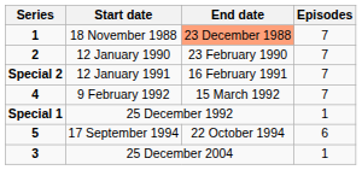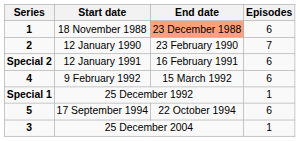 <table class="wikitable" style="text-align:center;">
 <tr>
 <th>Series</th>
 <th>Start date</th>
 <th>End date</th>
 <th>Episodes</th>
 </tr>
 <tr>
 <td><strong>1</strong></td>
 <td>18 November 1988</td>
 <td style="background: lightsalmon;">23 December 1988</td>
-<td>7</td>
+<td>6</td>
 </tr>
 <tr>
 <td><strong>2</strong></td>
 <td>12 January 1990</td>
 <td>23 February 1990</td>
 <td>7</td>
 </tr>
 <tr>
 <td><strong>Special 2</strong></td>
 <td>12 January 1991</td>
 <td>16 February 1991</td>
-<td>7</td>
+<td>6</td>
 </tr>
 <tr>
 <td><strong>4</strong></td>
 <td>9 February 1992</td>
 <td>15 March 1992</td>
-<td>7</td>
+<td>6</td>
 </tr>
 <tr>
 <td><strong>Special 1</strong></td>
 <td colspan="2">25 December 1992</td>
 <td>1</td>
 </tr>
 <tr>
 <td><strong>5</strong></td>
 <td>17 September 1994</td>
 <td>22 October 1994</td>
 <td>6</td>
 </tr>
 <tr>
 <td><strong>3</strong></td>
 <td colspan="2">25 December 2004</td>
 <td>1</td>
 </tr>
 </table>
